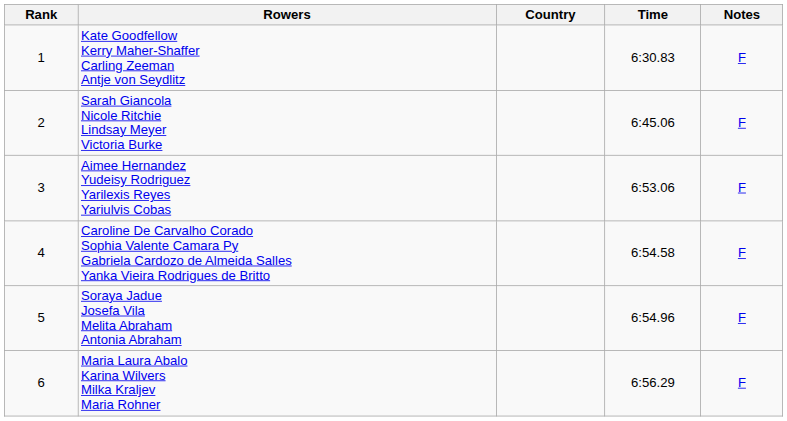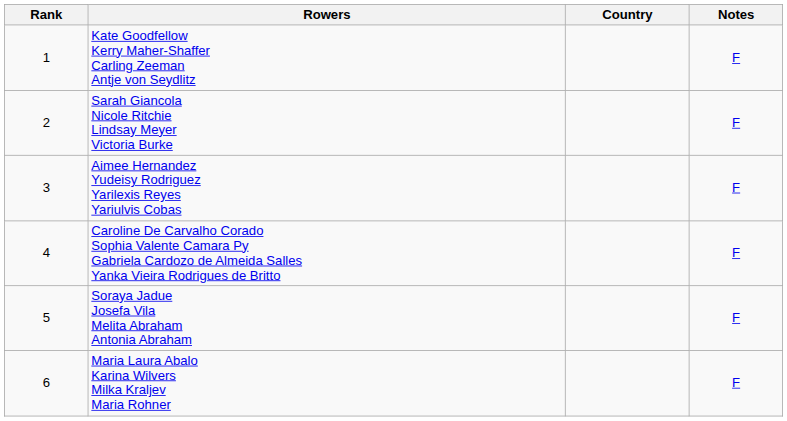 <table class="wikitable" width=60% style="text-align:center">
 <tr>
 <th>Rank</th>
 <th>Rowers</th>
 <th>Country</th>
-<th>Time</th>
 <th>Notes</th>
 </tr>
 <tr>
 <td>1</td>
 <td align=left><a href='#'>Kate Goodfellow</a><br><a href='#'>Kerry Maher-Shaffer</a><br><a href='#'>Carling Zeeman</a><br><a href='#'>Antje von Seydlitz</a></td>
 <td align=left></td>
-<td>6:30.83</td>
 <td><a href='#'>F</a></td>
 </tr>
 <tr>
 <td>2</td>
 <td align=left><a href='#'>Sarah Giancola</a><br><a href='#'>Nicole Ritchie</a><br><a href='#'>Lindsay Meyer</a><br><a href='#'>Victoria Burke</a></td>
 <td align=left></td>
-<td>6:45.06</td>
 <td><a href='#'>F</a></td>
 </tr>
 <tr>
 <td>3</td>
 <td align=left><a href='#'>Aimee Hernandez</a><br><a href='#'>Yudeisy Rodriguez</a><br><a href='#'>Yarilexis Reyes</a><br><a href='#'>Yariulvis Cobas</a></td>
 <td align=left></td>
-<td>6:53.06</td>
 <td><a href='#'>F</a></td>
 </tr>
 <tr>
 <td>4</td>
 <td align=left><a href='#'>Caroline De Carvalho Corado</a><br><a href='#'>Sophia Valente Camara Py</a><br><a href='#'>Gabriela Cardozo de Almeida Salles</a><br><a href='#'>Yanka Vieira Rodrigues de Britto</a></td>
 <td align=left></td>
-<td>6:54.58</td>
 <td><a href='#'>F</a></td>
 </tr>
 <tr>
 <td>5</td>
 <td align=left><a href='#'>Soraya Jadue</a><br><a href='#'>Josefa Vila</a><br><a href='#'>Melita Abraham</a><br><a href='#'>Antonia Abraham</a></td>
 <td align=left></td>
-<td>6:54.96</td>
 <td><a href='#'>F</a></td>
 </tr>
 <tr>
 <td>6</td>
 <td align=left><a href='#'>Maria Laura Abalo</a><br><a href='#'>Karina Wilvers</a><br><a href='#'>Milka Kraljev</a><br><a href='#'>Maria Rohner</a></td>
 <td align=left></td>
-<td>6:56.29</td>
 <td><a href='#'>F</a></td>
 </tr>
 </table>
